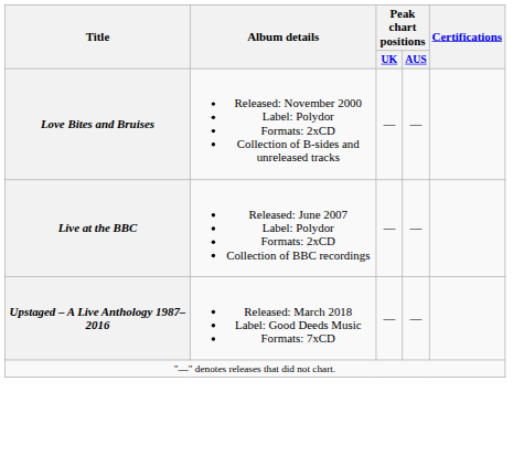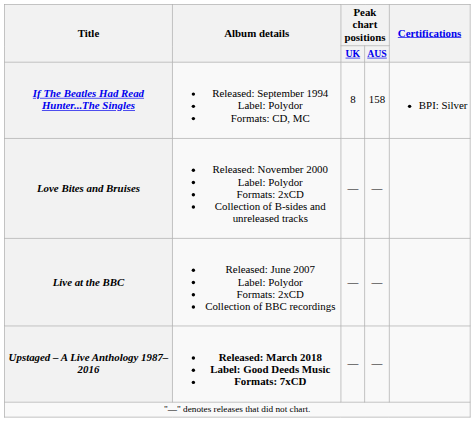 <table class="wikitable plainrowheaders" style="text-align:center;">
 <tr>
 <th rowspan="2" scope="col" style="width:15em;">Title</th>
 <th rowspan="2" scope="col" style="width:15em;">Album details</th>
 <th colspan="2">Peak chart positions</th>
 <th rowspan="2"><a href='#'>Certifications</a></th>
 </tr>
 <tr>
 <th scope="col" style="width:2em;font-size:90%;"><a href='#'>UK</a><br></th>
 <th scope="col" style="width:2em;font-size:90%;"><a href='#'>AUS</a><br></th>
+</tr>
+<tr>
+<th scope="row"><em><a href='#'>If The Beatles Had Read Hunter...The Singles</a></em></th>
+<td><br><ul><li>Released: September 1994</li><li>Label: Polydor</li><li>Formats: CD, MC</li></ul></td>
+<td>8</td>
+<td>158</td>
+<td><br><ul><li>BPI: Silver</li></ul></td>
 </tr>
 <tr>
 <th scope="row"><em>Love Bites and Bruises</em></th>
 <td><br><ul><li>Released: November 2000</li><li>Label: Polydor</li><li>Formats: 2xCD</li><li>Collection of B-sides and unreleased tracks</li></ul></td>
 <td>—</td>
 <td>—</td>
 <td></td>
 </tr>
 <tr>
 <th scope="row"><em>Live at the BBC</em></th>
 <td><br><ul><li>Released: June 2007</li><li>Label: Polydor</li><li>Formats: 2xCD</li><li>Collection of BBC recordings</li></ul></td>
 <td>—</td>
 <td>—</td>
 <td></td>
 </tr>
 <tr>
 <th scope="row"><em>Upstaged – A Live Anthology 1987–2016</em></th>
-<td><br><ul><li>Released: March 2018</li><li>Label: Good Deeds Music</li><li>Formats: 7xCD</li></ul></td>
+<td><strong><br><ul><li>Released: March 2018</li><li>Label: Good Deeds Music</li><li>Formats: 7xCD</li></ul></strong></td>
 <td>—</td>
 <td>—</td>
 <td></td>
 </tr>
 <tr>
 <td colspan="5" style="font-size:85%">"—" denotes releases that did not chart.</td>
 </tr>
 </table>
